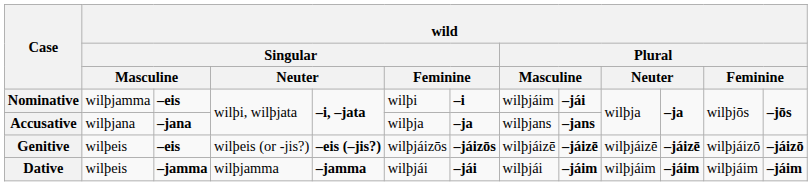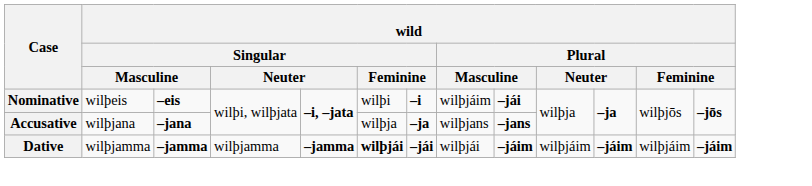 <table class="wikitable">
 <tr>
 <th rowspan="3">Case</th>
 <th colspan="12"><br> wild</th>
 </tr>
 <tr>
 <th colspan="6"><strong>Singular</strong></th>
 <th colspan="6"><strong>Plural</strong></th>
 </tr>
 <tr>
 <th colspan="2"><strong>Masculine</strong></th>
 <th colspan="2"><strong>Neuter</strong></th>
 <th colspan="2"><strong>Feminine</strong></th>
 <th colspan="2"><strong>Masculine</strong></th>
 <th colspan="2"><strong>Neuter</strong></th>
 <th colspan="2"><strong>Feminine</strong></th>
 </tr>
 <tr>
 <th><strong>Nominative</strong></th>
-<td>wilþjamma</td>
+<td>wilþeis</td>
 <td><strong>–eis</strong></td>
 <td rowspan="2">wilþi, wilþjata</td>
 <td rowspan="2"><strong>–i, –jata</strong></td>
 <td>wilþi</td>
 <td><strong>–i</strong></td>
 <td>wilþjáim</td>
 <td><strong>–jái</strong></td>
 <td rowspan="2">wilþja</td>
 <td rowspan="2"><strong>–ja</strong></td>
 <td rowspan="2">wilþjōs</td>
 <td rowspan="2"><strong>–jōs</strong></td>
 </tr>
 <tr>
 <th><strong>Accusative</strong></th>
 <td>wilþjana</td>
 <td><strong>–jana</strong></td>
 <td>wilþja</td>
 <td><strong>–ja</strong></td>
 <td>wilþjans</td>
 <td><strong>–jans</strong></td>
 </tr>
 <tr>
-<th><strong>Genitive</strong></th>
-<td>wilþeis</td>
-<td><strong>–eis</strong></td>
-<td>wilþeis (or -jis?)</td>
-<td><strong>–eis (–jis?)</strong></td>
-<td>wilþjáizōs</td>
-<td><strong>–jáizōs</strong></td>
-<td>wilþjáizē</td>
-<td><strong>–jáizē</strong></td>
-<td>wilþjáizē</td>
-<td><strong>–jáizē</strong></td>
-<td>wilþjáizō</td>
-<td><strong>–jáizō</strong></td>
-</tr>
-<tr>
 <th><strong>Dative</strong></th>
-<td>wilþeis</td>
+<td>wilþjamma</td>
 <td><strong>–jamma</strong></td>
 <td>wilþjamma</td>
 <td><strong>–jamma</strong></td>
-<td>wilþjái</td>
+<td><strong>wilþjái</strong></td>
 <td><strong>–jái</strong></td>
 <td>wilþjái</td>
 <td><strong>–jáim</strong></td>
 <td>wilþjáim</td>
 <td><strong>–jáim</strong></td>
 <td>wilþjáim</td>
 <td><strong>–jáim</strong></td>
 </tr>
 </table>
